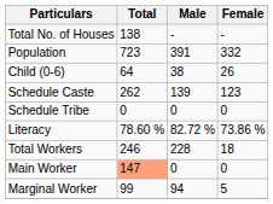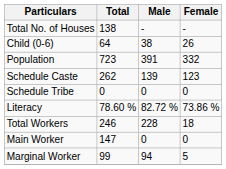 <table class="wikitable sortable">
 <tr>
 <th>Particulars</th>
 <th>Total</th>
 <th>Male</th>
 <th>Female</th>
 </tr>
 <tr>
 <td>Total No. of Houses</td>
 <td>138</td>
 <td>-</td>
 <td>-</td>
 </tr>
 <tr>
+<td>Child (0-6)</td>
+<td>64</td>
+<td>38</td>
+<td>26</td>
+</tr>
+<tr>
 <td>Population</td>
 <td>723</td>
 <td>391</td>
 <td>332</td>
-</tr>
-<tr>
-<td>Child (0-6)</td>
-<td>64</td>
-<td>38</td>
-<td>26</td>
 </tr>
 <tr>
 <td>Schedule Caste</td>
 <td>262</td>
 <td>139</td>
 <td>123</td>
 </tr>
 <tr>
 <td>Schedule Tribe</td>
 <td>0</td>
 <td>0</td>
 <td>0</td>
 </tr>
 <tr>
 <td>Literacy</td>
 <td>78.60 %</td>
 <td>82.72 %</td>
 <td>73.86 %</td>
 </tr>
 <tr>
 <td>Total Workers</td>
 <td>246</td>
 <td>228</td>
 <td>18</td>
 </tr>
 <tr>
 <td>Main Worker</td>
-<td style="background: lightsalmon;">147</td>
+<td>147</td>
 <td>0</td>
 <td>0</td>
 </tr>
 <tr>
 <td>Marginal Worker</td>
 <td>99</td>
 <td>94</td>
 <td>5</td>
 </tr>
 <tr>
 </tr>
 </table>
